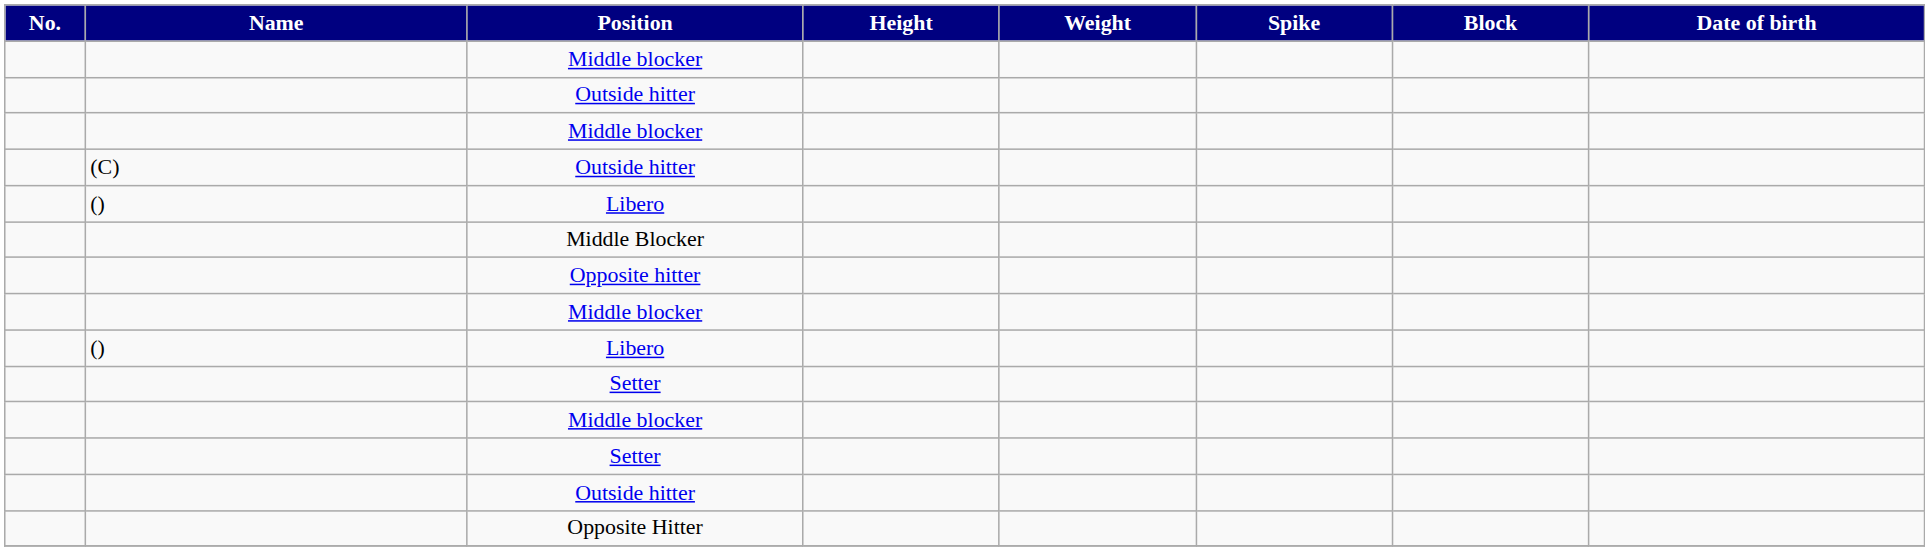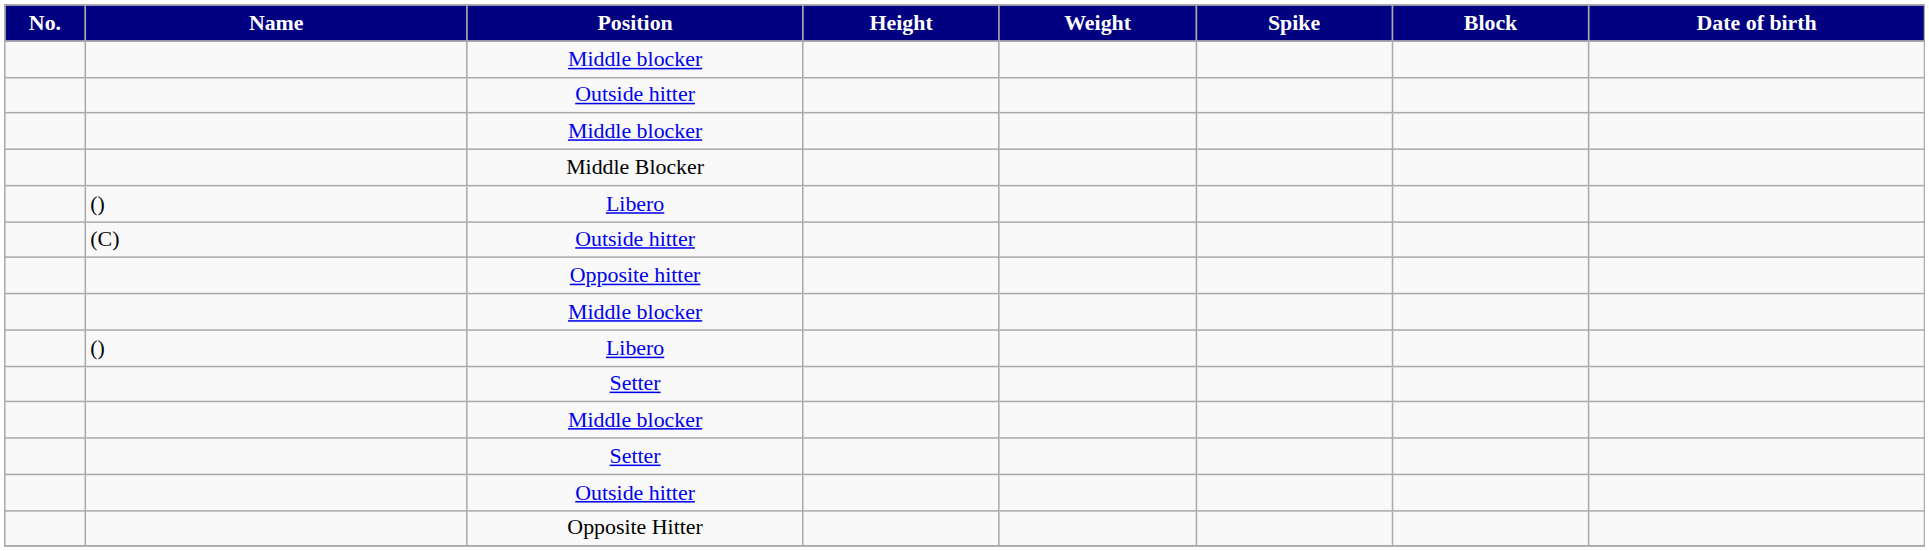 <table class="wikitable sortable" style="font-size:90%; text-align:center; width:100%;">
 <tr>
 <th style="width:3em; background:navy; color:white;">No.</th>
 <th style="width:16em; background:navy; color:white;">Name</th>
 <th style="width:14em;background:navy; color:white;">Position</th>
 <th style="width:8em; background:navy; color:white;">Height</th>
 <th style="width:8em; background:navy; color:white;">Weight</th>
 <th style="width:8em; background:navy; color:white;">Spike</th>
 <th style="width:8em; background:navy; color:white;">Block</th>
 <th style="width:14em; background:navy; color:white;">Date of birth</th>
 </tr>
 <tr>
 <td></td>
 <td align=left> </td>
 <td><a href='#'>Middle blocker</a></td>
 <td></td>
 <td></td>
 <td></td>
 <td></td>
 <td align=right></td>
 </tr>
 <tr>
 <td></td>
 <td align=left> </td>
 <td><a href='#'>Outside hitter</a></td>
 <td></td>
 <td></td>
 <td></td>
 <td></td>
 <td align=right></td>
 </tr>
 <tr>
 <td></td>
 <td align=left> </td>
 <td><a href='#'>Middle blocker</a></td>
 <td></td>
 <td></td>
 <td></td>
 <td></td>
 <td align=right></td>
 </tr>
 <tr>
 <td></td>
-<td align=left>  (C)</td>
-<td><a href='#'>Outside hitter</a></td>
+<td align=left> </td>
+<td>Middle Blocker</td>
 <td></td>
 <td></td>
 <td></td>
 <td></td>
 <td align=right></td>
 </tr>
 <tr>
 <td></td>
 <td align=left>  ()</td>
 <td><a href='#'>Libero</a></td>
 <td></td>
 <td></td>
 <td></td>
 <td></td>
 <td align=right></td>
 </tr>
 <tr>
 <td></td>
-<td align=left> </td>
-<td>Middle Blocker</td>
+<td align=left>  (C)</td>
+<td><a href='#'>Outside hitter</a></td>
 <td></td>
 <td></td>
 <td></td>
 <td></td>
 <td align=right></td>
 </tr>
 <tr>
 <td></td>
 <td align=left> </td>
 <td><a href='#'>Opposite hitter</a></td>
 <td></td>
 <td></td>
 <td></td>
 <td></td>
 <td align=right></td>
 </tr>
 <tr>
 <td></td>
 <td align=left> </td>
 <td><a href='#'>Middle blocker</a></td>
 <td></td>
 <td></td>
 <td></td>
 <td></td>
 <td align=right></td>
 </tr>
 <tr>
 <td></td>
 <td align=left>  ()</td>
 <td><a href='#'>Libero</a></td>
 <td></td>
 <td></td>
 <td></td>
 <td></td>
 <td align=right></td>
 </tr>
 <tr>
 <td></td>
 <td align=left> </td>
 <td><a href='#'>Setter</a></td>
 <td></td>
 <td></td>
 <td></td>
 <td></td>
 <td align=right></td>
 </tr>
 <tr>
 <td></td>
 <td align=left> </td>
 <td><a href='#'>Middle blocker</a></td>
 <td></td>
 <td></td>
 <td></td>
 <td></td>
 <td align=right></td>
 </tr>
 <tr>
 <td></td>
 <td align=left> </td>
 <td><a href='#'>Setter</a></td>
 <td></td>
 <td></td>
 <td></td>
 <td></td>
 <td align=right></td>
 </tr>
 <tr>
 <td></td>
 <td align=left> </td>
 <td><a href='#'>Outside hitter</a></td>
 <td></td>
 <td></td>
 <td></td>
 <td></td>
 <td align=right></td>
 </tr>
 <tr>
 <td></td>
 <td align=left> </td>
 <td>Opposite Hitter</td>
 <td></td>
 <td></td>
 <td></td>
 <td></td>
 <td align=right></td>
 </tr>
 <tr>
 </tr>
 </table>
